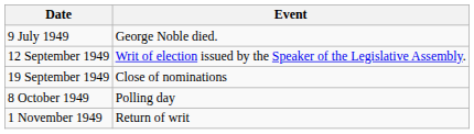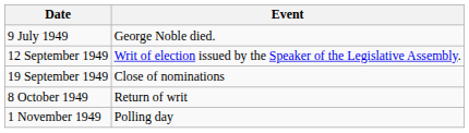 <table class="wikitable">
 <tr>
 <th>Date</th>
 <th>Event</th>
 </tr>
 <tr>
 <td>9 July 1949</td>
 <td>George Noble died.</td>
 </tr>
 <tr>
 <td>12 September 1949</td>
 <td><a href='#'>Writ of election</a> issued by the <a href='#'>Speaker of the Legislative Assembly</a>.</td>
 </tr>
 <tr>
 <td>19 September 1949</td>
 <td>Close of nominations</td>
 </tr>
 <tr>
 <td>8 October 1949</td>
-<td>Polling day</td>
+<td>Return of writ</td>
 </tr>
 <tr>
 <td>1 November 1949</td>
-<td>Return of writ</td>
+<td>Polling day</td>
 </tr>
 </table>
